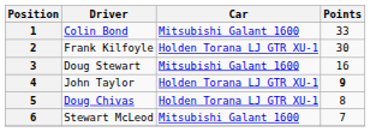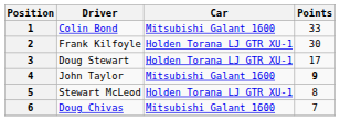 <table class="wikitable" border="1">
 <tr>
 <th>Position</th>
 <th>Driver</th>
 <th>Car</th>
 <th>Points</th>
 </tr>
 <tr>
 <th>1</th>
 <td><a href='#'>Colin Bond</a></td>
 <td><a href='#'>Mitsubishi Galant 1600</a></td>
 <td align="center">33</td>
 </tr>
 <tr>
 <th>2</th>
 <td>Frank Kilfoyle</td>
 <td><a href='#'>Holden Torana LJ GTR XU-1</a></td>
 <td align="center">30</td>
 </tr>
 <tr>
 <th>3</th>
 <td>Doug Stewart</td>
-<td><a href='#'>Mitsubishi Galant 1600</a></td>
-<td align="center">16</td>
+<td><a href='#'>Holden Torana LJ GTR XU-1</a></td>
+<td align="center">17</td>
 </tr>
 <tr>
 <th>4</th>
 <td>John Taylor</td>
-<td><a href='#'>Holden Torana LJ GTR XU-1</a></td>
+<td><a href='#'>Mitsubishi Galant 1600</a></td>
 <td align="center"><strong>9</strong></td>
 </tr>
 <tr>
 <th>5</th>
-<td><a href='#'>Doug Chivas</a></td>
+<td>Stewart McLeod</td>
 <td><a href='#'>Holden Torana LJ GTR XU-1</a></td>
 <td align="center">8</td>
 </tr>
 <tr>
 <th>6</th>
-<td>Stewart McLeod</td>
+<td><a href='#'>Doug Chivas</a></td>
 <td><a href='#'>Mitsubishi Galant 1600</a></td>
 <td align="center">7</td>
 </tr>
 <tr>
 </tr>
 </table>
